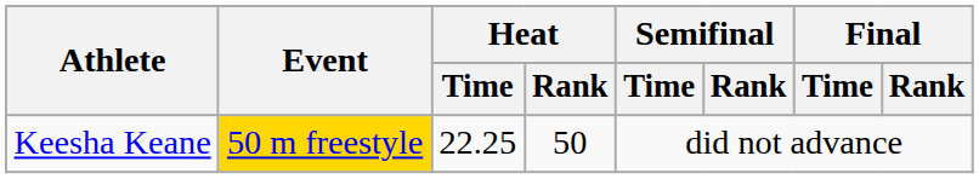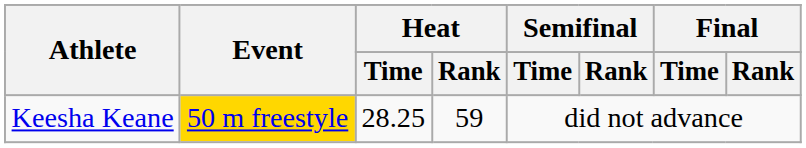 <table class=wikitable style="font-size:90%">
 <tr>
 <th rowspan="2">Athlete</th>
 <th rowspan="2">Event</th>
 <th colspan="2">Heat</th>
 <th colspan="2">Semifinal</th>
 <th colspan="2">Final</th>
 </tr>
 <tr style="font-size:95%">
 <th>Time</th>
 <th>Rank</th>
 <th>Time</th>
 <th>Rank</th>
 <th>Time</th>
 <th>Rank</th>
 </tr>
 <tr align=center>
 <td align=left><a href='#'>Keesha Keane</a></td>
 <td align=left style="background: gold;"><a href='#'>50 m freestyle</a></td>
-<td>22.25</td>
-<td>50</td>
+<td>28.25</td>
+<td>59</td>
 <td colspan=4>did not advance</td>
 </tr>
 </table>
